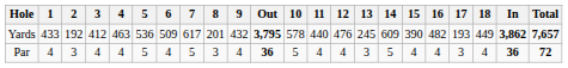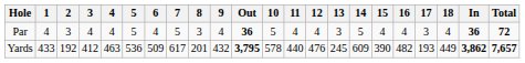 <table class="wikitable" style="text-align:center">
 <tr>
 <th align="left">Hole</th>
 <th>1</th>
 <th>2</th>
 <th>3</th>
 <th>4</th>
 <th>5</th>
 <th>6</th>
 <th>7</th>
 <th>8</th>
 <th>9</th>
 <th>Out</th>
 <th>10</th>
 <th>11</th>
 <th>12</th>
 <th>13</th>
 <th>14</th>
 <th>15</th>
 <th>16</th>
 <th>17</th>
 <th>18</th>
 <th>In</th>
 <th>Total</th>
 </tr>
 <tr>
+<td style="text-align:center;">Par</td>
+<td>4</td>
+<td>3</td>
+<td>4</td>
+<td>4</td>
+<td>5</td>
+<td>4</td>
+<td>5</td>
+<td>3</td>
+<td>4</td>
+<td><strong>36</strong></td>
+<td>5</td>
+<td>4</td>
+<td>4</td>
+<td>3</td>
+<td>5</td>
+<td>4</td>
+<td>4</td>
+<td>3</td>
+<td>4</td>
+<td><strong>36</strong></td>
+<td><strong>72</strong></td>
+</tr>
+<tr>
 <td style="text-align:center;">Yards</td>
 <td>433</td>
 <td>192</td>
 <td>412</td>
 <td>463</td>
 <td>536</td>
 <td>509</td>
 <td>617</td>
 <td>201</td>
 <td>432</td>
 <td><strong>3,795</strong></td>
 <td>578</td>
 <td>440</td>
 <td>476</td>
 <td>245</td>
 <td>609</td>
 <td>390</td>
 <td>482</td>
 <td>193</td>
 <td>449</td>
 <td><strong>3,862</strong></td>
 <td><strong>7,657</strong></td>
 </tr>
-<tr>
-<td style="text-align:center;">Par</td>
-<td>4</td>
-<td>3</td>
-<td>4</td>
-<td>4</td>
-<td>5</td>
-<td>4</td>
-<td>5</td>
-<td>3</td>
-<td>4</td>
-<td><strong>36</strong></td>
-<td>5</td>
-<td>4</td>
-<td>4</td>
-<td>3</td>
-<td>5</td>
-<td>4</td>
-<td>4</td>
-<td>3</td>
-<td>4</td>
-<td><strong>36</strong></td>
-<td><strong>72</strong></td>
-</tr>
 </table>
